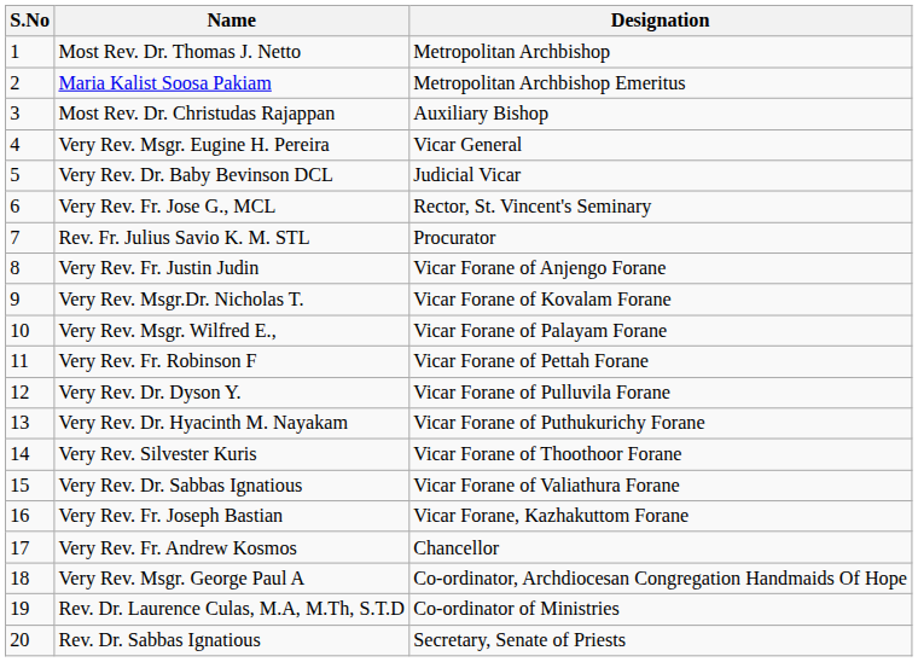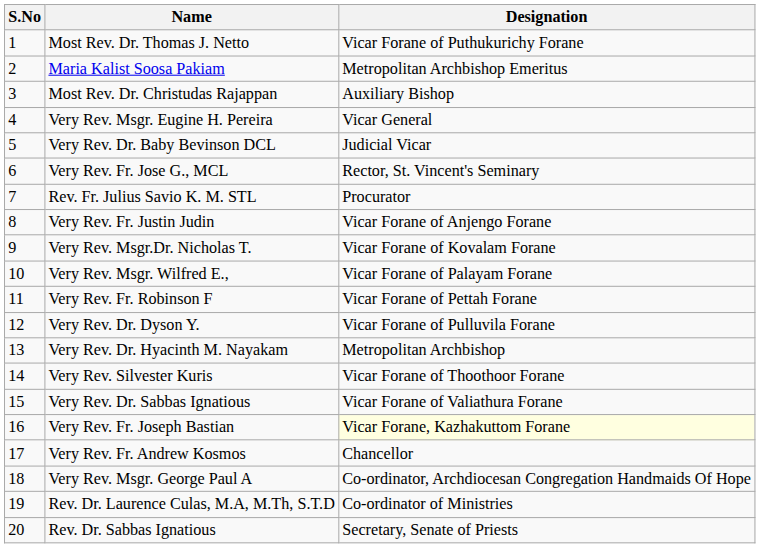 <table class="wikitable">
 <tr>
 <th>S.No</th>
 <th>Name</th>
 <th>Designation</th>
 </tr>
 <tr>
 <td>1</td>
 <td>Most Rev. Dr. Thomas J. Netto</td>
-<td>Metropolitan Archbishop</td>
+<td>Vicar Forane of Puthukurichy Forane</td>
 </tr>
 <tr>
 <td>2</td>
 <td><a href='#'>Maria Kalist Soosa Pakiam</a></td>
 <td>Metropolitan Archbishop Emeritus</td>
 </tr>
 <tr>
 <td>3</td>
 <td>Most Rev. Dr. Christudas Rajappan</td>
 <td>Auxiliary Bishop</td>
 </tr>
 <tr>
 <td>4</td>
 <td>Very Rev. Msgr. Eugine H. Pereira</td>
 <td>Vicar General</td>
 </tr>
 <tr>
 <td>5</td>
 <td>Very Rev. Dr. Baby Bevinson DCL</td>
 <td>Judicial Vicar</td>
 </tr>
 <tr>
 <td>6</td>
 <td>Very Rev. Fr. Jose G., MCL</td>
 <td>Rector, St. Vincent's Seminary</td>
 </tr>
 <tr>
 <td>7</td>
 <td>Rev. Fr. Julius Savio K. M. STL</td>
 <td>Procurator</td>
 </tr>
 <tr>
 <td>8</td>
 <td>Very Rev. Fr. Justin Judin</td>
 <td>Vicar Forane of Anjengo Forane</td>
 </tr>
 <tr>
 <td>9</td>
 <td>Very Rev. Msgr.Dr. Nicholas T.</td>
 <td>Vicar Forane of Kovalam Forane</td>
 </tr>
 <tr>
 <td>10</td>
 <td>Very Rev. Msgr. Wilfred E.,</td>
 <td>Vicar Forane of Palayam Forane</td>
 </tr>
 <tr>
 <td>11</td>
 <td>Very Rev. Fr. Robinson F</td>
 <td>Vicar Forane of Pettah Forane</td>
 </tr>
 <tr>
 <td>12</td>
 <td>Very Rev. Dr. Dyson Y.</td>
 <td>Vicar Forane of Pulluvila Forane</td>
 </tr>
 <tr>
 <td>13</td>
 <td>Very Rev. Dr. Hyacinth M. Nayakam</td>
-<td>Vicar Forane of Puthukurichy Forane</td>
+<td>Metropolitan Archbishop</td>
 </tr>
 <tr>
 <td>14</td>
 <td>Very Rev. Silvester Kuris</td>
 <td>Vicar Forane of Thoothoor Forane</td>
 </tr>
 <tr>
 <td>15</td>
 <td>Very Rev. Dr. Sabbas Ignatious</td>
 <td>Vicar Forane of Valiathura Forane</td>
 </tr>
 <tr>
 <td>16</td>
 <td>Very Rev. Fr. Joseph Bastian</td>
-<td>Vicar Forane, Kazhakuttom Forane</td>
+<td style="background: lightyellow;">Vicar Forane, Kazhakuttom Forane</td>
 </tr>
 <tr>
 <td>17</td>
 <td>Very Rev. Fr. Andrew Kosmos</td>
 <td>Chancellor</td>
 </tr>
 <tr>
 <td>18</td>
 <td>Very Rev. Msgr. George Paul A</td>
 <td>Co-ordinator, Archdiocesan Congregation Handmaids Of Hope</td>
 </tr>
 <tr>
 <td>19</td>
 <td>Rev. Dr. Laurence Culas, M.A, M.Th, S.T.D</td>
 <td>Co-ordinator of Ministries</td>
 </tr>
 <tr>
 <td>20</td>
 <td>Rev. Dr. Sabbas Ignatious</td>
 <td>Secretary, Senate of Priests</td>
 </tr>
 </table>
